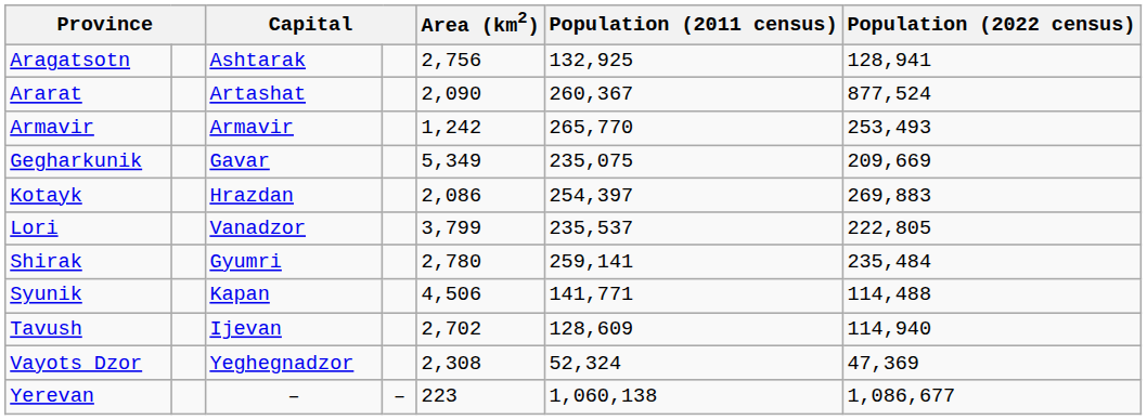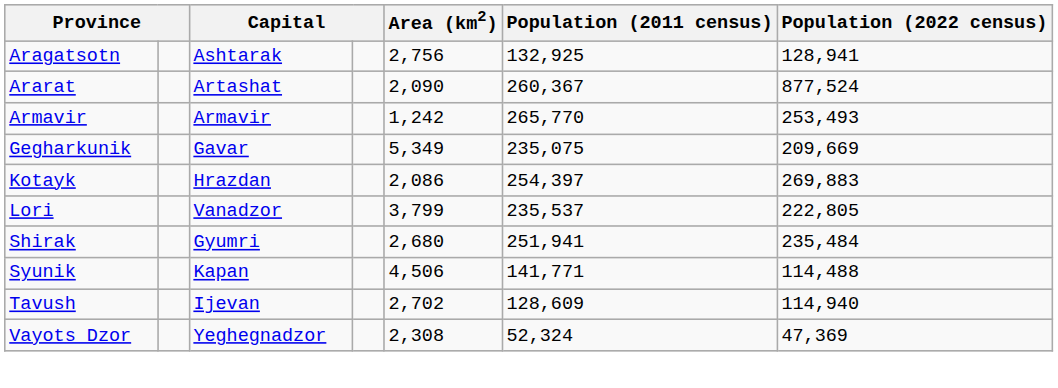 <table class="sortable wikitable" style="text-align:left; font-size:90%;">
 <tr style="font-size:100%; text-align:left;">
 <th colspan="2">Province</th>
 <th colspan="2">Capital</th>
 <th>Area (km<sup>2</sup>)</th>
 <th>Population (2011 census)</th>
 <th>Population (2022 census)</th>
 </tr>
 <tr>
 <td><a href='#'>Aragatsotn</a></td>
 <td></td>
 <td><a href='#'>Ashtarak</a></td>
 <td></td>
 <td>2,756</td>
 <td>132,925</td>
 <td>128,941</td>
 </tr>
 <tr>
 <td><a href='#'>Ararat</a></td>
 <td></td>
 <td><a href='#'>Artashat</a></td>
 <td></td>
 <td>2,090</td>
 <td>260,367</td>
 <td>877,524</td>
 </tr>
 <tr>
 <td><a href='#'>Armavir</a></td>
 <td></td>
 <td><a href='#'>Armavir</a></td>
 <td></td>
 <td>1,242</td>
 <td>265,770</td>
 <td>253,493</td>
 </tr>
 <tr>
 <td><a href='#'>Gegharkunik</a>  </td>
 <td>  </td>
 <td><a href='#'>Gavar</a></td>
 <td></td>
 <td>5,349</td>
 <td>235,075</td>
 <td>209,669</td>
 </tr>
 <tr>
 <td><a href='#'>Kotayk</a></td>
 <td></td>
 <td><a href='#'>Hrazdan</a></td>
 <td></td>
 <td>2,086</td>
 <td>254,397</td>
 <td>269,883</td>
 </tr>
 <tr>
 <td><a href='#'>Lori</a></td>
 <td></td>
 <td><a href='#'>Vanadzor</a></td>
 <td></td>
 <td>3,799</td>
 <td>235,537</td>
 <td>222,805</td>
 </tr>
 <tr>
 <td><a href='#'>Shirak</a></td>
 <td></td>
 <td><a href='#'>Gyumri</a></td>
 <td></td>
-<td>2,780</td>
-<td>259,141</td>
+<td>2,680</td>
+<td>251,941</td>
 <td>235,484</td>
 </tr>
 <tr>
 <td><a href='#'>Syunik</a></td>
 <td></td>
 <td><a href='#'>Kapan</a></td>
 <td></td>
 <td>4,506</td>
 <td>141,771</td>
 <td>114,488</td>
 </tr>
 <tr>
 <td><a href='#'>Tavush</a></td>
 <td></td>
 <td><a href='#'>Ijevan</a></td>
 <td></td>
 <td>2,702</td>
 <td>128,609</td>
 <td>114,940</td>
 </tr>
 <tr>
 <td><a href='#'>Vayots Dzor</a></td>
 <td></td>
 <td><a href='#'>Yeghegnadzor</a>  </td>
 <td>  </td>
 <td>2,308</td>
 <td>52,324</td>
 <td>47,369</td>
 </tr>
-<tr>
-<td><a href='#'>Yerevan</a></td>
-<td></td>
-<td style="text-align:center">–</td>
-<td style="text-align:center">–</td>
-<td>223</td>
-<td>1,060,138</td>
-<td>1,086,677</td>
-</tr>
 </table>
